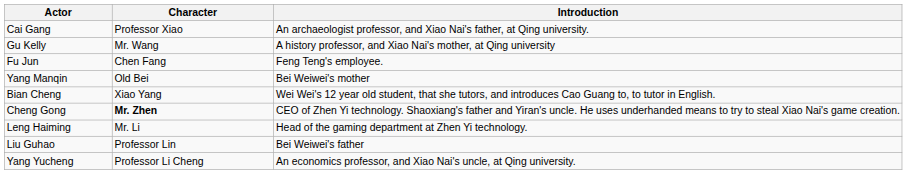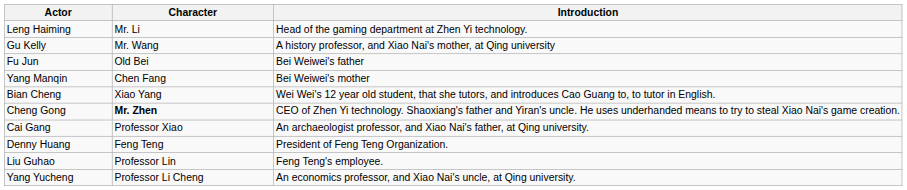 <table class="wikitable">
 <tr>
 <th style="width:12%">Actor</th>
 <th style="width:18%">Character</th>
 <th>Introduction</th>
 </tr>
 <tr>
-<td>Cai Gang</td>
-<td>Professor Xiao</td>
-<td>An archaeologist professor, and Xiao Nai's father, at Qing university.</td>
+<td>Leng Haiming</td>
+<td>Mr. Li</td>
+<td>Head of the gaming department at Zhen Yi technology.</td>
 </tr>
 <tr>
 <td>Gu Kelly</td>
 <td>Mr. Wang</td>
 <td>A history professor, and Xiao Nai's mother, at Qing university</td>
 </tr>
 <tr>
 <td>Fu Jun</td>
-<td>Chen Fang</td>
-<td>Feng Teng's employee.</td>
+<td>Old Bei</td>
+<td>Bei Weiwei's father</td>
 </tr>
 <tr>
 <td>Yang Manqin</td>
-<td>Old Bei</td>
+<td>Chen Fang</td>
 <td>Bei Weiwei's mother</td>
 </tr>
 <tr>
 <td>Bian Cheng</td>
 <td>Xiao Yang</td>
 <td>Wei Wei's 12 year old student, that she tutors, and introduces Cao Guang to, to tutor in English.</td>
 </tr>
 <tr>
 <td>Cheng Gong</td>
 <td><strong>Mr. Zhen</strong></td>
 <td>CEO of Zhen Yi technology. Shaoxiang's father and Yiran's uncle. He uses underhanded means to try to steal Xiao Nai's game creation.</td>
 </tr>
 <tr>
-<td>Leng Haiming</td>
-<td>Mr. Li</td>
-<td>Head of the gaming department at Zhen Yi technology.</td>
+<td>Cai Gang</td>
+<td>Professor Xiao</td>
+<td>An archaeologist professor, and Xiao Nai's father, at Qing university.</td>
+</tr>
+<tr>
+<td>Denny Huang</td>
+<td>Feng Teng</td>
+<td>President of Feng Teng Organization.</td>
 </tr>
 <tr>
 <td>Liu Guhao</td>
 <td>Professor Lin</td>
-<td>Bei Weiwei's father</td>
+<td>Feng Teng's employee.</td>
 </tr>
 <tr>
 <td>Yang Yucheng</td>
 <td>Professor Li Cheng</td>
 <td>An economics professor, and Xiao Nai's uncle, at Qing university.</td>
 </tr>
 </table>
